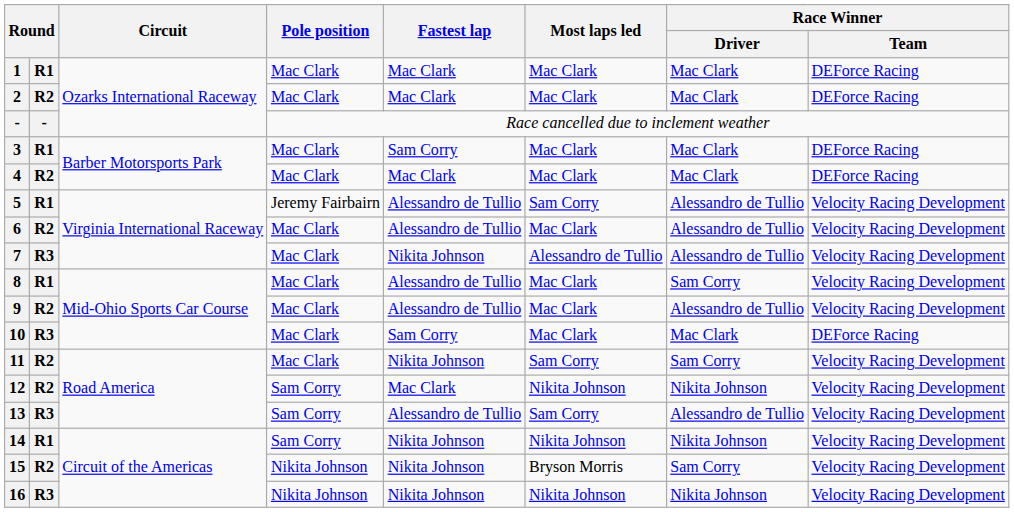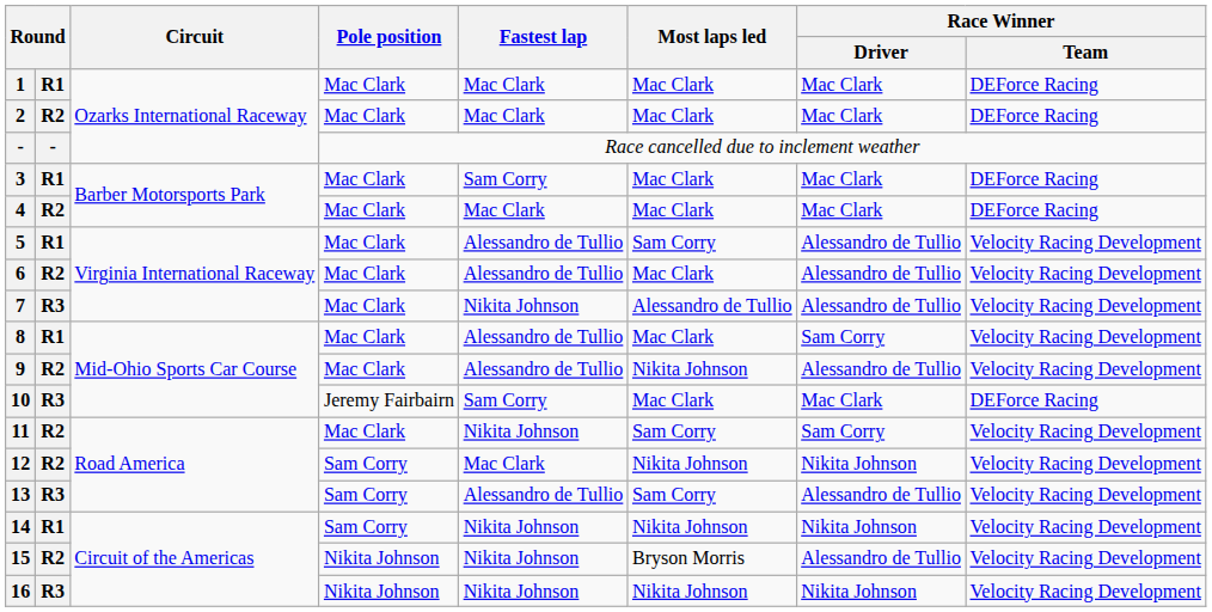 <table class="wikitable" style="font-size: 85%">
 <tr>
 <th colspan="2" rowspan="2">Round</th>
 <th rowspan="2">Circuit</th>
 <th rowspan="2"><a href='#'>Pole position</a></th>
 <th rowspan="2"><a href='#'>Fastest lap</a></th>
 <th rowspan="2">Most laps led</th>
 <th colspan="2">Race Winner</th>
 </tr>
 <tr>
 <th>Driver</th>
 <th>Team</th>
 </tr>
 <tr>
 <th>1</th>
 <th>R1</th>
 <td rowspan=3><a href='#'>Ozarks International Raceway</a></td>
 <td> <a href='#'>Mac Clark</a></td>
 <td> <a href='#'>Mac Clark</a></td>
 <td> <a href='#'>Mac Clark</a></td>
 <td> <a href='#'>Mac Clark</a></td>
 <td><a href='#'>DEForce Racing</a></td>
 </tr>
 <tr>
 <th>2</th>
 <th>R2</th>
 <td> <a href='#'>Mac Clark</a></td>
 <td> <a href='#'>Mac Clark</a></td>
 <td> <a href='#'>Mac Clark</a></td>
 <td> <a href='#'>Mac Clark</a></td>
 <td><a href='#'>DEForce Racing</a></td>
 </tr>
 <tr>
 <th>-</th>
 <th>-</th>
 <td colspan=5 align=center><em>Race cancelled due to inclement weather</em></td>
 </tr>
 <tr>
 <th>3</th>
 <th>R1</th>
 <td rowspan=2><a href='#'>Barber Motorsports Park</a></td>
 <td> <a href='#'>Mac Clark</a></td>
 <td> <a href='#'>Sam Corry</a></td>
 <td> <a href='#'>Mac Clark</a></td>
 <td> <a href='#'>Mac Clark</a></td>
 <td><a href='#'>DEForce Racing</a></td>
 </tr>
 <tr>
 <th>4</th>
 <th>R2</th>
 <td> <a href='#'>Mac Clark</a></td>
 <td> <a href='#'>Mac Clark</a></td>
 <td> <a href='#'>Mac Clark</a></td>
 <td> <a href='#'>Mac Clark</a></td>
 <td><a href='#'>DEForce Racing</a></td>
 </tr>
 <tr>
 <th>5</th>
 <th>R1</th>
 <td rowspan=3 nowrap><a href='#'>Virginia International Raceway</a></td>
-<td nowrap> Jeremy Fairbairn</td>
+<td> <a href='#'>Mac Clark</a></td>
 <td nowrap> <a href='#'>Alessandro de Tullio</a></td>
 <td> <a href='#'>Sam Corry</a></td>
 <td nowrap> <a href='#'>Alessandro de Tullio</a></td>
 <td nowrap><a href='#'>Velocity Racing Development</a></td>
 </tr>
 <tr>
 <th>6</th>
 <th>R2</th>
 <td> <a href='#'>Mac Clark</a></td>
 <td> <a href='#'>Alessandro de Tullio</a></td>
 <td> <a href='#'>Mac Clark</a></td>
 <td> <a href='#'>Alessandro de Tullio</a></td>
 <td><a href='#'>Velocity Racing Development</a></td>
 </tr>
 <tr>
 <th>7</th>
 <th>R3</th>
 <td> <a href='#'>Mac Clark</a></td>
 <td> <a href='#'>Nikita Johnson</a></td>
 <td nowrap> <a href='#'>Alessandro de Tullio</a></td>
 <td> <a href='#'>Alessandro de Tullio</a></td>
 <td><a href='#'>Velocity Racing Development</a></td>
 </tr>
 <tr>
 <th>8</th>
 <th>R1</th>
 <td rowspan=3><a href='#'>Mid-Ohio Sports Car Course</a></td>
 <td> <a href='#'>Mac Clark</a></td>
 <td> <a href='#'>Alessandro de Tullio</a></td>
 <td> <a href='#'>Mac Clark</a></td>
 <td> <a href='#'>Sam Corry</a></td>
 <td><a href='#'>Velocity Racing Development</a></td>
 </tr>
 <tr>
 <th>9</th>
 <th>R2</th>
 <td> <a href='#'>Mac Clark</a></td>
 <td> <a href='#'>Alessandro de Tullio</a></td>
-<td> <a href='#'>Mac Clark</a></td>
+<td> <a href='#'>Nikita Johnson</a></td>
 <td> <a href='#'>Alessandro de Tullio</a></td>
 <td><a href='#'>Velocity Racing Development</a></td>
 </tr>
 <tr>
 <th>10</th>
 <th>R3</th>
-<td> <a href='#'>Mac Clark</a></td>
+<td nowrap> Jeremy Fairbairn</td>
 <td> <a href='#'>Sam Corry</a></td>
 <td> <a href='#'>Mac Clark</a></td>
 <td> <a href='#'>Mac Clark</a></td>
 <td><a href='#'>DEForce Racing</a></td>
 </tr>
 <tr>
 <th>11</th>
 <th>R2</th>
 <td rowspan=3><a href='#'>Road America</a></td>
 <td> <a href='#'>Mac Clark</a></td>
 <td> <a href='#'>Nikita Johnson</a></td>
 <td> <a href='#'>Sam Corry</a></td>
 <td> <a href='#'>Sam Corry</a></td>
 <td><a href='#'>Velocity Racing Development</a></td>
 </tr>
 <tr>
 <th>12</th>
 <th>R2</th>
 <td> <a href='#'>Sam Corry</a></td>
 <td> <a href='#'>Mac Clark</a></td>
 <td> <a href='#'>Nikita Johnson</a></td>
 <td> <a href='#'>Nikita Johnson</a></td>
 <td><a href='#'>Velocity Racing Development</a></td>
 </tr>
 <tr>
 <th>13</th>
 <th>R3</th>
 <td> <a href='#'>Sam Corry</a></td>
 <td> <a href='#'>Alessandro de Tullio</a></td>
 <td> <a href='#'>Sam Corry</a></td>
 <td> <a href='#'>Alessandro de Tullio</a></td>
 <td><a href='#'>Velocity Racing Development</a></td>
 </tr>
 <tr>
 <th>14</th>
 <th>R1</th>
 <td rowspan=3><a href='#'>Circuit of the Americas</a></td>
 <td> <a href='#'>Sam Corry</a></td>
 <td> <a href='#'>Nikita Johnson</a></td>
 <td> <a href='#'>Nikita Johnson</a></td>
 <td> <a href='#'>Nikita Johnson</a></td>
 <td><a href='#'>Velocity Racing Development</a></td>
 </tr>
 <tr>
 <th>15</th>
 <th>R2</th>
 <td> <a href='#'>Nikita Johnson</a></td>
 <td> <a href='#'>Nikita Johnson</a></td>
 <td> Bryson Morris</td>
-<td> <a href='#'>Sam Corry</a></td>
+<td> <a href='#'>Alessandro de Tullio</a></td>
 <td><a href='#'>Velocity Racing Development</a></td>
 </tr>
 <tr>
 <th>16</th>
 <th>R3</th>
 <td> <a href='#'>Nikita Johnson</a></td>
 <td> <a href='#'>Nikita Johnson</a></td>
 <td> <a href='#'>Nikita Johnson</a></td>
 <td> <a href='#'>Nikita Johnson</a></td>
 <td><a href='#'>Velocity Racing Development</a></td>
 </tr>
 </table>
